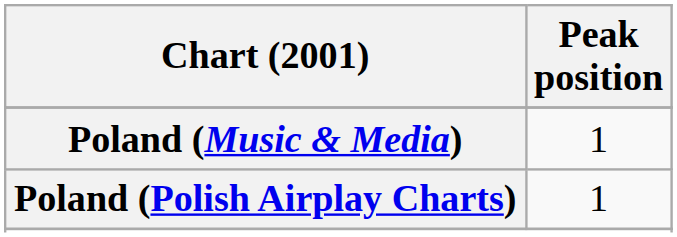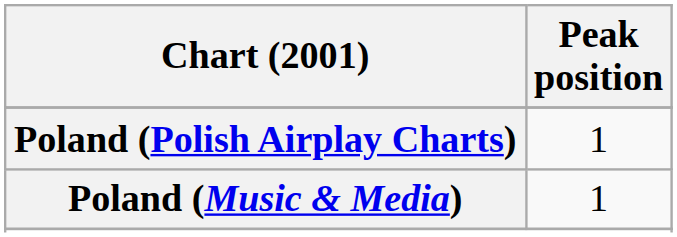 <table class="wikitable sortable plainrowheaders" style="text-align:center">
 <tr>
 <th scope="col">Chart (2001)</th>
 <th scope="col">Peak<br>position</th>
 </tr>
 <tr>
 </tr>
 <tr>
 </tr>
 <tr>
 </tr>
 <tr>
 </tr>
 <tr>
 </tr>
 <tr>
 </tr>
 <tr>
 </tr>
 <tr>
 </tr>
 <tr>
 </tr>
 <tr>
 </tr>
 <tr>
 </tr>
 <tr>
 </tr>
 <tr>
-<th scope="row">Poland (<em><a href='#'>Music & Media</a></em>)</th>
+<th scope="row">Poland (<a href='#'>Polish Airplay Charts</a>)</th>
 <td style="text-align:center;">1</td>
 </tr>
 <tr>
-<th scope="row">Poland (<a href='#'>Polish Airplay Charts</a>)</th>
+<th scope="row">Poland (<em><a href='#'>Music & Media</a></em>)</th>
 <td style="text-align:center;">1</td>
 </tr>
 <tr>
 </tr>
 <tr>
 </tr>
 <tr>
 </tr>
 </table>
